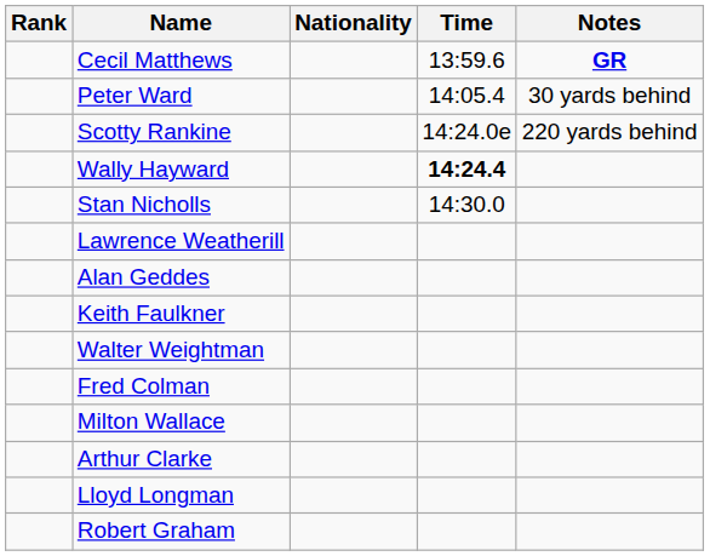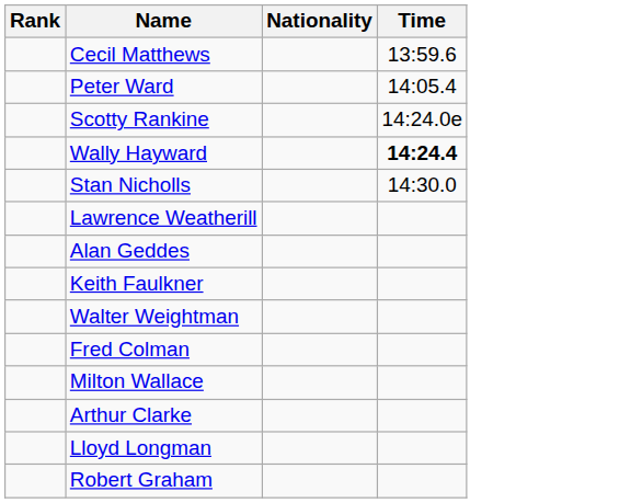 <table class="wikitable sortable" style=" text-align:center">
 <tr>
 <th>Rank</th>
 <th>Name</th>
 <th>Nationality</th>
 <th>Time</th>
-<th>Notes</th>
 </tr>
 <tr>
 <td></td>
 <td align=left><a href='#'>Cecil Matthews</a></td>
 <td align=left></td>
 <td>13:59.6</td>
-<td><strong><a href='#'>GR</a></strong></td>
 </tr>
 <tr>
 <td></td>
 <td align=left><a href='#'>Peter Ward</a></td>
 <td align=left></td>
 <td>14:05.4</td>
-<td>30 yards behind</td>
 </tr>
 <tr>
 <td></td>
 <td align=left><a href='#'>Scotty Rankine</a></td>
 <td align=left></td>
 <td>14:24.0e</td>
-<td>220 yards behind</td>
 </tr>
 <tr>
 <td></td>
 <td align=left><a href='#'>Wally Hayward</a></td>
 <td align=left></td>
 <td><strong>14:24.4</strong></td>
-<td></td>
 </tr>
 <tr>
 <td></td>
 <td align=left><a href='#'>Stan Nicholls</a></td>
 <td align=left></td>
 <td>14:30.0</td>
-<td></td>
 </tr>
 <tr>
 <td></td>
 <td align=left><a href='#'>Lawrence Weatherill</a></td>
 <td align=left></td>
-<td></td>
 <td></td>
 </tr>
 <tr>
 <td></td>
 <td align=left><a href='#'>Alan Geddes</a></td>
 <td align=left></td>
 <td></td>
-<td></td>
 </tr>
 <tr>
 <td></td>
 <td align=left><a href='#'>Keith Faulkner</a></td>
 <td align=left></td>
-<td></td>
 <td></td>
 </tr>
 <tr>
 <td></td>
 <td align=left><a href='#'>Walter Weightman</a></td>
 <td align=left></td>
 <td></td>
-<td></td>
 </tr>
 <tr>
 <td></td>
 <td align=left><a href='#'>Fred Colman</a></td>
 <td align=left></td>
-<td></td>
 <td></td>
 </tr>
 <tr>
 <td></td>
 <td align=left><a href='#'>Milton Wallace</a></td>
 <td align=left></td>
 <td></td>
-<td></td>
 </tr>
 <tr>
 <td></td>
 <td align=left><a href='#'>Arthur Clarke</a></td>
 <td align=left></td>
-<td></td>
 <td></td>
 </tr>
 <tr>
 <td></td>
 <td align=left><a href='#'>Lloyd Longman</a></td>
 <td align=left></td>
 <td></td>
-<td></td>
 </tr>
 <tr>
 <td></td>
 <td align=left><a href='#'>Robert Graham</a></td>
 <td align=left></td>
 <td></td>
-<td></td>
 </tr>
 </table>
